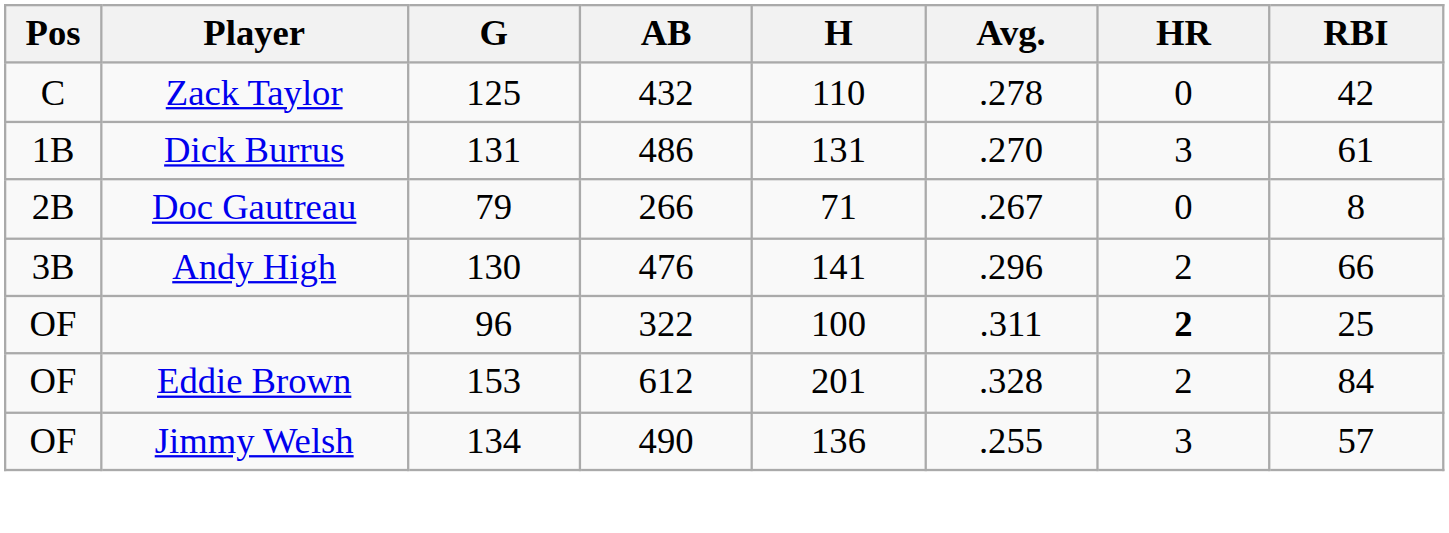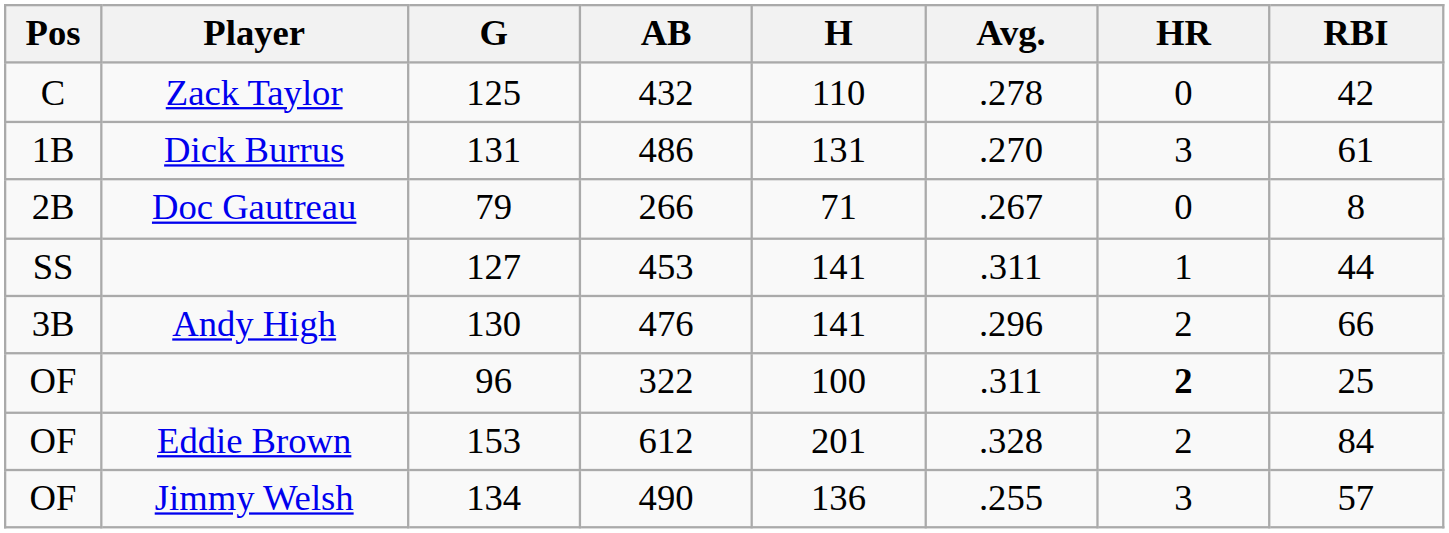 <table class="wikitable sortable">
 <tr>
 <th bgcolor="#DDDDFF" width="5%">Pos</th>
 <th bgcolor="#DDDDFF" width="16%">Player</th>
 <th bgcolor="#DDDDFF" width="9%">G</th>
 <th bgcolor="#DDDDFF" width="9%">AB</th>
 <th bgcolor="#DDDDFF" width="9%">H</th>
 <th bgcolor="#DDDDFF" width="9%">Avg.</th>
 <th bgcolor="#DDDDFF" width="9%">HR</th>
 <th bgcolor="#DDDDFF" width="9%">RBI</th>
 </tr>
 <tr align="center">
 <td>C</td>
 <td><a href='#'>Zack Taylor</a></td>
 <td>125</td>
 <td>432</td>
 <td>110</td>
 <td>.278</td>
 <td>0</td>
 <td>42</td>
 </tr>
 <tr align=center>
 <td>1B</td>
 <td><a href='#'>Dick Burrus</a></td>
 <td>131</td>
 <td>486</td>
 <td>131</td>
 <td>.270</td>
 <td>3</td>
 <td>61</td>
 </tr>
 <tr align=center>
 <td>2B</td>
 <td><a href='#'>Doc Gautreau</a></td>
 <td>79</td>
 <td>266</td>
 <td>71</td>
 <td>.267</td>
 <td>0</td>
 <td>8</td>
+</tr>
+<tr align=center>
+<td>SS</td>
+<td></td>
+<td>127</td>
+<td>453</td>
+<td>141</td>
+<td>.311</td>
+<td>1</td>
+<td>44</td>
 </tr>
 <tr align="center">
 <td>3B</td>
 <td><a href='#'>Andy High</a></td>
 <td>130</td>
 <td>476</td>
 <td>141</td>
 <td>.296</td>
 <td>2</td>
 <td>66</td>
 </tr>
 <tr align=center>
 <td>OF</td>
 <td></td>
 <td>96</td>
 <td>322</td>
 <td>100</td>
 <td>.311</td>
 <td><strong>2</strong></td>
 <td>25</td>
 </tr>
 <tr align="center">
 <td>OF</td>
 <td><a href='#'>Eddie Brown</a></td>
 <td>153</td>
 <td>612</td>
 <td>201</td>
 <td>.328</td>
 <td>2</td>
 <td>84</td>
 </tr>
 <tr align=center>
 <td>OF</td>
 <td><a href='#'>Jimmy Welsh</a></td>
 <td>134</td>
 <td>490</td>
 <td>136</td>
 <td>.255</td>
 <td>3</td>
 <td>57</td>
 </tr>
 </table>
